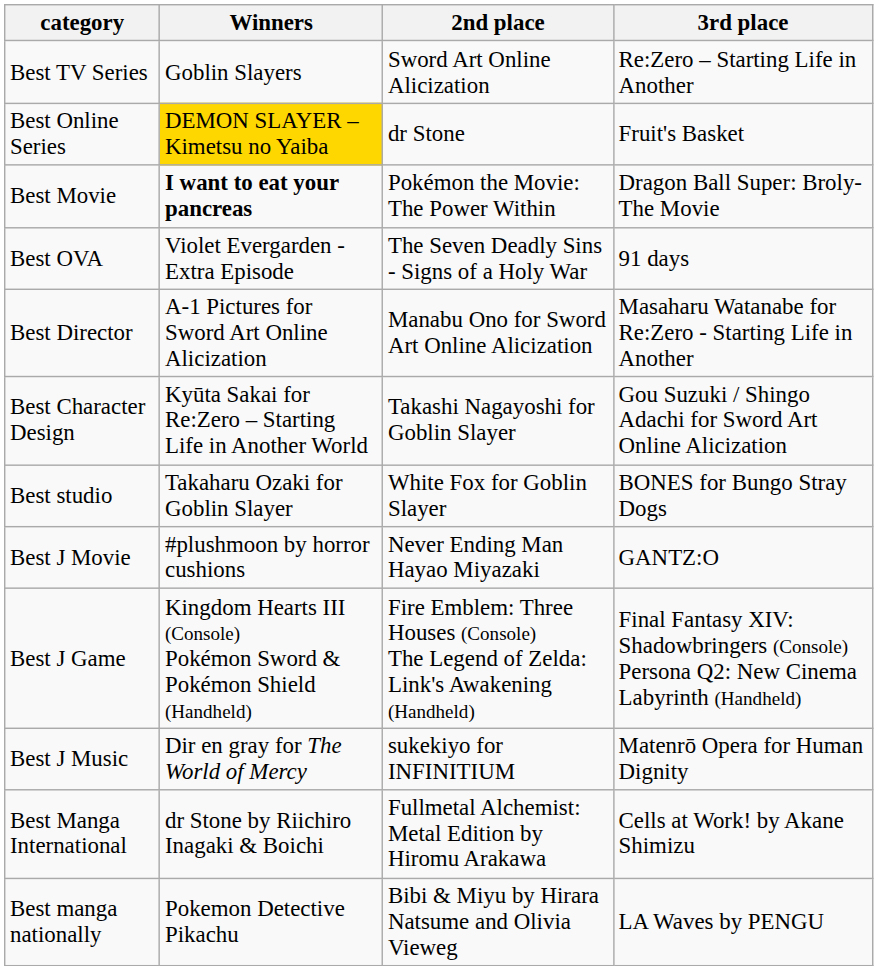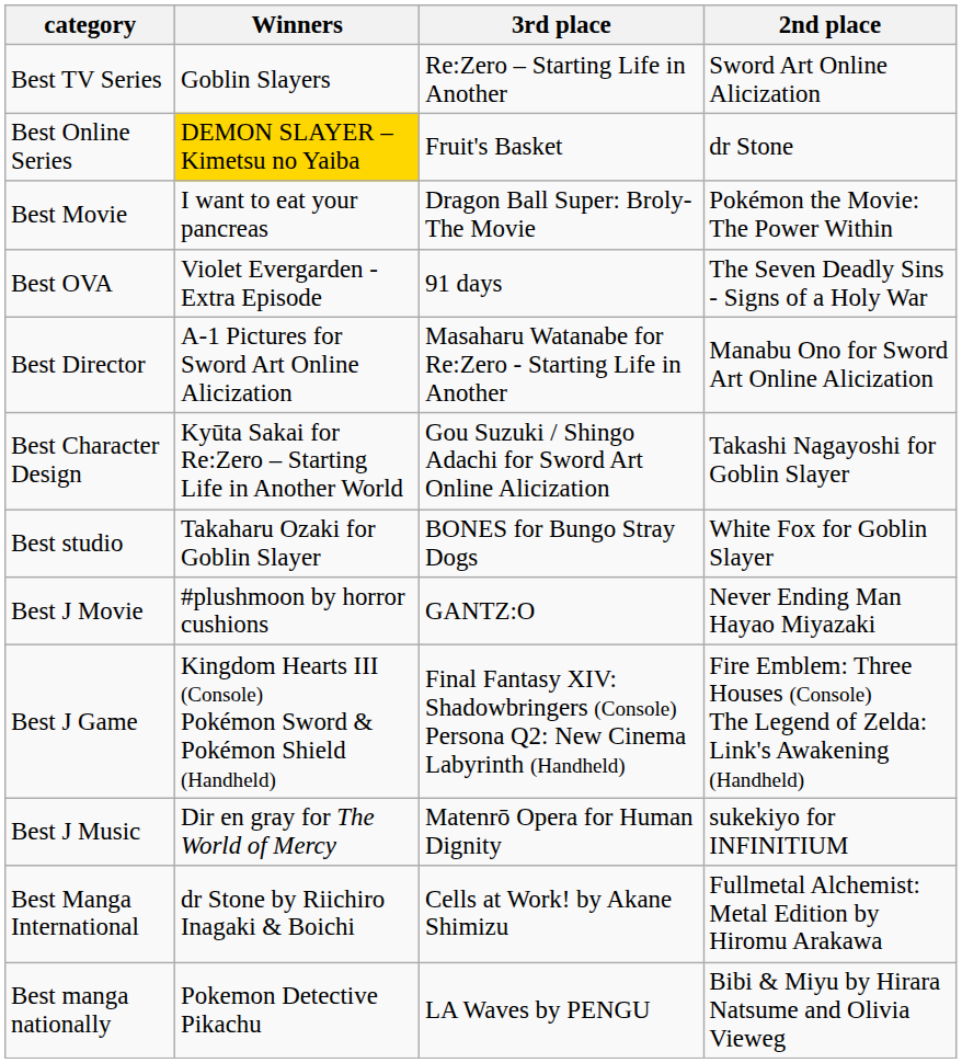 <table class="wikitable">
 <tr>
 <th>category</th>
 <th>Winners</th>
+<th>3rd place </th>
 <th>2nd place </th>
-<th>3rd place </th>
 </tr>
 <tr>
 <td>Best TV Series</td>
 <td>Goblin Slayers</td>
+<td>Re:Zero – Starting Life in Another</td>
 <td>Sword Art Online Alicization</td>
-<td>Re:Zero – Starting Life in Another</td>
 </tr>
 <tr>
 <td>Best Online Series</td>
 <td style="background: gold;">DEMON SLAYER – Kimetsu no Yaiba</td>
+<td>Fruit's Basket</td>
 <td>dr Stone</td>
-<td>Fruit's Basket</td>
 </tr>
 <tr>
 <td>Best Movie</td>
-<td><strong>I want to eat your pancreas</strong></td>
+<td>I want to eat your pancreas</td>
+<td>Dragon Ball Super: Broly-The Movie</td>
 <td>Pokémon the Movie: The Power Within</td>
-<td>Dragon Ball Super: Broly-The Movie</td>
 </tr>
 <tr>
 <td>Best OVA</td>
 <td>Violet Evergarden - Extra Episode</td>
+<td>91 days</td>
 <td>The Seven Deadly Sins - Signs of a Holy War</td>
-<td>91 days</td>
 </tr>
 <tr>
 <td>Best Director</td>
 <td>A-1 Pictures for Sword Art Online Alicization</td>
+<td>Masaharu Watanabe for Re:Zero - Starting Life in Another</td>
 <td>Manabu Ono for Sword Art Online Alicization</td>
-<td>Masaharu Watanabe for Re:Zero - Starting Life in Another</td>
 </tr>
 <tr>
 <td>Best Character Design</td>
 <td>Kyūta Sakai for Re:Zero – Starting Life in Another World</td>
+<td>Gou Suzuki / Shingo Adachi for Sword Art Online Alicization</td>
 <td>Takashi Nagayoshi for Goblin Slayer</td>
-<td>Gou Suzuki / Shingo Adachi for Sword Art Online Alicization</td>
 </tr>
 <tr>
 <td>Best studio</td>
 <td>Takaharu Ozaki for Goblin Slayer</td>
+<td>BONES for Bungo Stray Dogs</td>
 <td>White Fox for Goblin Slayer</td>
-<td>BONES for Bungo Stray Dogs</td>
 </tr>
 <tr>
 <td>Best J Movie</td>
 <td>#plushmoon by horror cushions</td>
+<td>GANTZ:O</td>
 <td>Never Ending Man Hayao Miyazaki</td>
-<td>GANTZ:O</td>
 </tr>
 <tr>
 <td>Best J Game</td>
 <td>Kingdom Hearts III <small>(Console)</small><br>Pokémon Sword & Pokémon Shield <small>(Handheld)</small></td>
+<td>Final Fantasy XIV: Shadowbringers <small>(Console)</small><br>Persona Q2: New Cinema Labyrinth <small>(Handheld)</small></td>
 <td>Fire Emblem: Three Houses <small>(Console)</small><br>The Legend of Zelda: Link's Awakening <small>(Handheld)</small></td>
-<td>Final Fantasy XIV: Shadowbringers <small>(Console)</small><br>Persona Q2: New Cinema Labyrinth <small>(Handheld)</small></td>
 </tr>
 <tr>
 <td>Best J Music</td>
 <td>Dir en gray for <em>The World of Mercy</em></td>
+<td>Matenrō Opera for Human Dignity</td>
 <td>sukekiyo for INFINITIUM</td>
-<td>Matenrō Opera for Human Dignity</td>
 </tr>
 <tr>
 <td>Best Manga International</td>
 <td>dr Stone by Riichiro Inagaki & Boichi</td>
+<td>Cells at Work! by Akane Shimizu</td>
 <td>Fullmetal Alchemist: Metal Edition by Hiromu Arakawa</td>
-<td>Cells at Work! by Akane Shimizu</td>
 </tr>
 <tr>
 <td>Best manga nationally</td>
 <td>Pokemon Detective Pikachu</td>
+<td>LA Waves by PENGU</td>
 <td>Bibi & Miyu by Hirara Natsume and Olivia Vieweg</td>
-<td>LA Waves by PENGU</td>
 </tr>
 </table>
